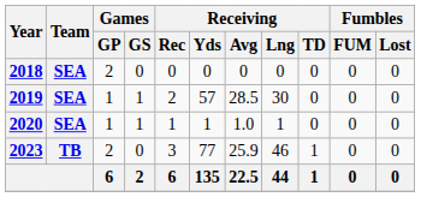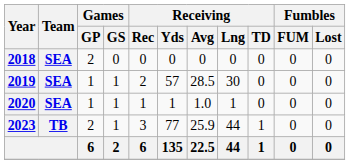 <table class="wikitable" style="text-align: center;">
 <tr>
 <th rowspan="2">Year</th>
 <th rowspan="2">Team</th>
 <th colspan="2">Games</th>
 <th colspan="5">Receiving</th>
 <th colspan="2">Fumbles</th>
 </tr>
 <tr>
 <th>GP</th>
 <th>GS</th>
 <th>Rec</th>
 <th>Yds</th>
 <th>Avg</th>
 <th>Lng</th>
 <th>TD</th>
 <th>FUM</th>
 <th>Lost</th>
 </tr>
 <tr>
 <th><a href='#'>2018</a></th>
 <th><a href='#'>SEA</a></th>
 <td>2</td>
 <td>0</td>
 <td>0</td>
 <td>0</td>
 <td>0</td>
 <td>0</td>
 <td>0</td>
 <td>0</td>
 <td>0</td>
 </tr>
 <tr>
 <th><a href='#'>2019</a></th>
 <th><a href='#'>SEA</a></th>
 <td>1</td>
 <td>1</td>
 <td>2</td>
 <td>57</td>
 <td>28.5</td>
 <td>30</td>
 <td>0</td>
 <td>0</td>
 <td>0</td>
 </tr>
 <tr>
 <th><a href='#'>2020</a></th>
 <th><a href='#'>SEA</a></th>
 <td>1</td>
 <td>1</td>
 <td>1</td>
 <td>1</td>
 <td>1.0</td>
 <td>1</td>
 <td>0</td>
 <td>0</td>
 <td>0</td>
 </tr>
 <tr>
 <th><a href='#'>2023</a></th>
 <th><a href='#'>TB</a></th>
 <td>2</td>
-<td>0</td>
+<td>1</td>
 <td>3</td>
 <td>77</td>
 <td>25.9</td>
-<td>46</td>
+<td>44</td>
 <td>1</td>
 <td>0</td>
 <td>0</td>
 </tr>
 <tr>
 <th colspan="2"></th>
 <th>6</th>
 <th>2</th>
 <th>6</th>
 <th>135</th>
 <th>22.5</th>
 <th>44</th>
 <th>1</th>
 <th>0</th>
 <th>0</th>
 </tr>
 <tr>
 </tr>
 </table>
